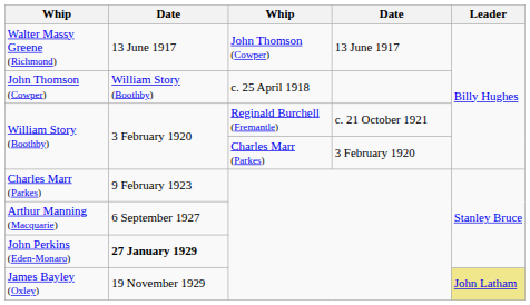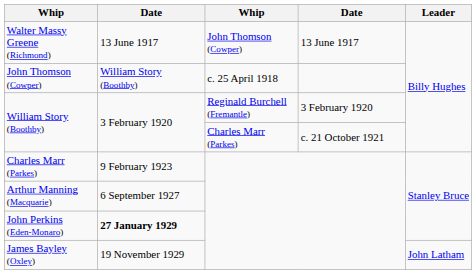 <table class=wikitable>
 <tr>
 <th width=130px>Whip</th>
 <th width=150px>Date</th>
 <th width=130px>Whip</th>
 <th width=150px>Date</th>
 <th>Leader</th>
 </tr>
 <tr>
 <td><a href='#'>Walter Massy Greene</a><br><small>(<a href='#'>Richmond</a>)</small></td>
 <td>13 June 1917</td>
 <td><a href='#'>John Thomson</a><br><small>(<a href='#'>Cowper</a>)</small></td>
 <td>13 June 1917</td>
 <td rowspan=4><a href='#'>Billy Hughes</a></td>
 </tr>
 <tr>
 <td><a href='#'>John Thomson</a><br><small>(<a href='#'>Cowper</a>)</small></td>
 <td c. 26 March 1918><a href='#'>William Story</a><br><small>(<a href='#'>Boothby</a>)</small></td>
 <td>c. 25 April 1918</td>
 </tr>
 <tr>
 <td rowspan=2><a href='#'>William Story</a><br><small>(<a href='#'>Boothby</a>)</small></td>
 <td rowspan=2>3 February 1920</td>
 <td><a href='#'>Reginald Burchell</a><br><small>(<a href='#'>Fremantle</a>)</small></td>
-<td>c. 21 October 1921</td>
+<td>3 February 1920</td>
 </tr>
 <tr>
 <td><a href='#'>Charles Marr</a><br><small>(<a href='#'>Parkes</a>)</small></td>
-<td>3 February 1920</td>
+<td>c. 21 October 1921</td>
 </tr>
 <tr>
 <td><a href='#'>Charles Marr</a><br><small>(<a href='#'>Parkes</a>)</small></td>
 <td>9 February 1923</td>
 <td rowspan=4 colspan=2></td>
 <td rowspan=3><a href='#'>Stanley Bruce</a></td>
 </tr>
 <tr>
 <td><a href='#'>Arthur Manning</a><br><small>(<a href='#'>Macquarie</a>)</small></td>
 <td>6 September 1927</td>
 </tr>
 <tr>
 <td><a href='#'>John Perkins</a><br><small>(<a href='#'>Eden-Monaro</a>)</small></td>
 <td><strong>27 January 1929</strong></td>
 </tr>
 <tr>
 <td><a href='#'>James Bayley</a><br><small>(<a href='#'>Oxley</a>)</small></td>
 <td>19 November 1929</td>
-<td style="background: khaki;"><a href='#'>John Latham</a></td>
+<td><a href='#'>John Latham</a></td>
 </tr>
 </table>
